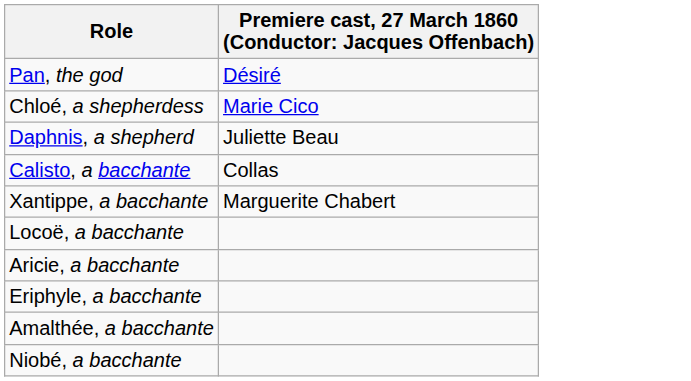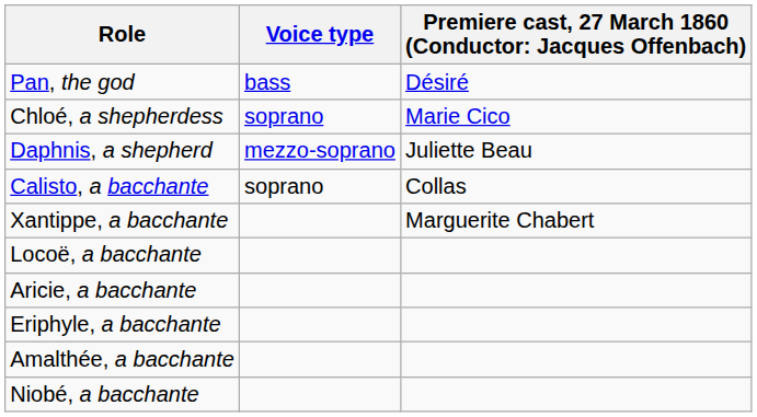 <table class="wikitable">
 <tr>
 <th>Role</th>
+<th><a href='#'>Voice type</a></th>
 <th>Premiere cast, 27 March 1860<br>(Conductor: Jacques Offenbach)</th>
 </tr>
 <tr>
 <td><a href='#'>Pan</a>, <em>the god</em></td>
+<td><a href='#'>bass</a></td>
 <td><a href='#'>Désiré</a></td>
 </tr>
 <tr>
 <td>Chloé, <em>a shepherdess</em></td>
+<td><a href='#'>soprano</a></td>
 <td><a href='#'>Marie Cico</a></td>
 </tr>
 <tr>
 <td><a href='#'>Daphnis</a>, <em>a shepherd</em></td>
+<td><a href='#'>mezzo-soprano</a></td>
 <td>Juliette Beau</td>
 </tr>
 <tr>
 <td><a href='#'>Calisto</a>, <em>a <a href='#'>bacchante</a></em></td>
+<td>soprano</td>
 <td>Collas</td>
 </tr>
 <tr>
 <td>Xantippe, <em>a bacchante</em></td>
+<td></td>
 <td>Marguerite Chabert</td>
 </tr>
 <tr>
 <td>Locoë, <em>a bacchante</em></td>
 <td></td>
+<td></td>
 </tr>
 <tr>
 <td>Aricie, <em>a bacchante</em></td>
+<td></td>
 <td></td>
 </tr>
 <tr>
 <td>Eriphyle, <em>a bacchante</em></td>
 <td></td>
+<td></td>
 </tr>
 <tr>
 <td>Amalthée, <em>a bacchante</em></td>
+<td></td>
 <td></td>
 </tr>
 <tr>
 <td>Niobé, <em>a bacchante</em></td>
 <td></td>
+<td></td>
 </tr>
 </table>
